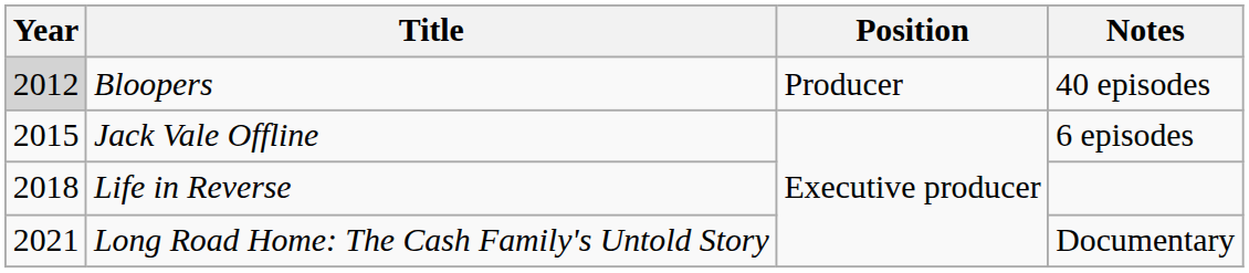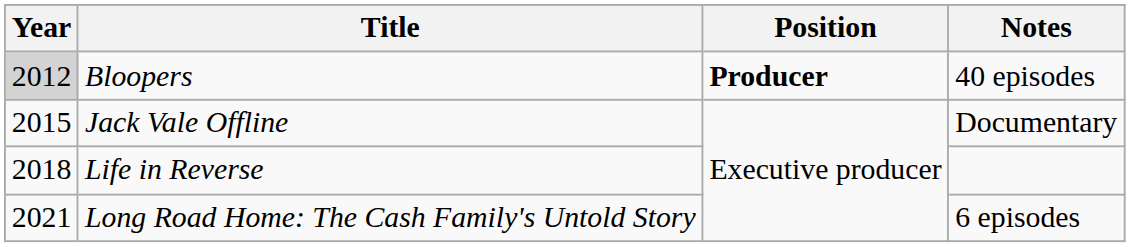 <table class="wikitable unsortable">
 <tr>
 <th>Year</th>
 <th>Title</th>
 <th>Position</th>
 <th class="unsortable">Notes</th>
 </tr>
 <tr>
 <td style="background: lightgrey;">2012</td>
 <td><em>Bloopers</em></td>
-<td>Producer</td>
+<td><strong>Producer</strong></td>
 <td>40 episodes</td>
 </tr>
 <tr>
 <td>2015</td>
 <td><em>Jack Vale Offline</em></td>
 <td rowspan="3">Executive producer</td>
-<td>6 episodes</td>
+<td>Documentary</td>
 </tr>
 <tr>
 <td>2018</td>
 <td><em>Life in Reverse</em></td>
 <td></td>
 </tr>
 <tr>
 <td>2021</td>
 <td><em>Long Road Home: The Cash Family's Untold Story</em></td>
-<td>Documentary</td>
+<td>6 episodes</td>
 </tr>
 </table>
